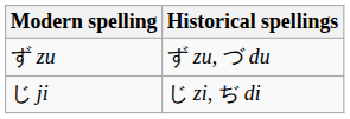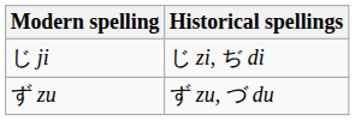 <table class="wikitable">
 <tr>
 <th>Modern spelling</th>
 <th>Historical spellings</th>
 </tr>
 <tr>
+<td>じ <em>ji</em></td>
+<td>じ <em>zi</em>, ぢ <em>di</em></td>
+</tr>
+<tr>
 <td>ず <em>zu</em></td>
 <td>ず <em>zu</em>, づ <em>du</em></td>
 </tr>
-<tr>
-<td>じ <em>ji</em></td>
-<td>じ <em>zi</em>, ぢ <em>di</em></td>
-</tr>
 </table>
